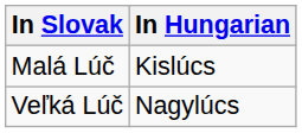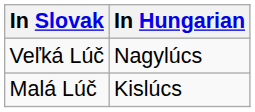 <table class="wikitable collapsible sortable">
 <tr>
 <th>In <a href='#'>Slovak</a></th>
 <th>In <a href='#'>Hungarian</a></th>
 </tr>
 <tr>
+<td>Veľká Lúč</td>
+<td>Nagylúcs</td>
+</tr>
+<tr>
 <td>Malá Lúč</td>
 <td>Kislúcs</td>
 </tr>
-<tr>
-<td>Veľká Lúč</td>
-<td>Nagylúcs</td>
-</tr>
 </table>
